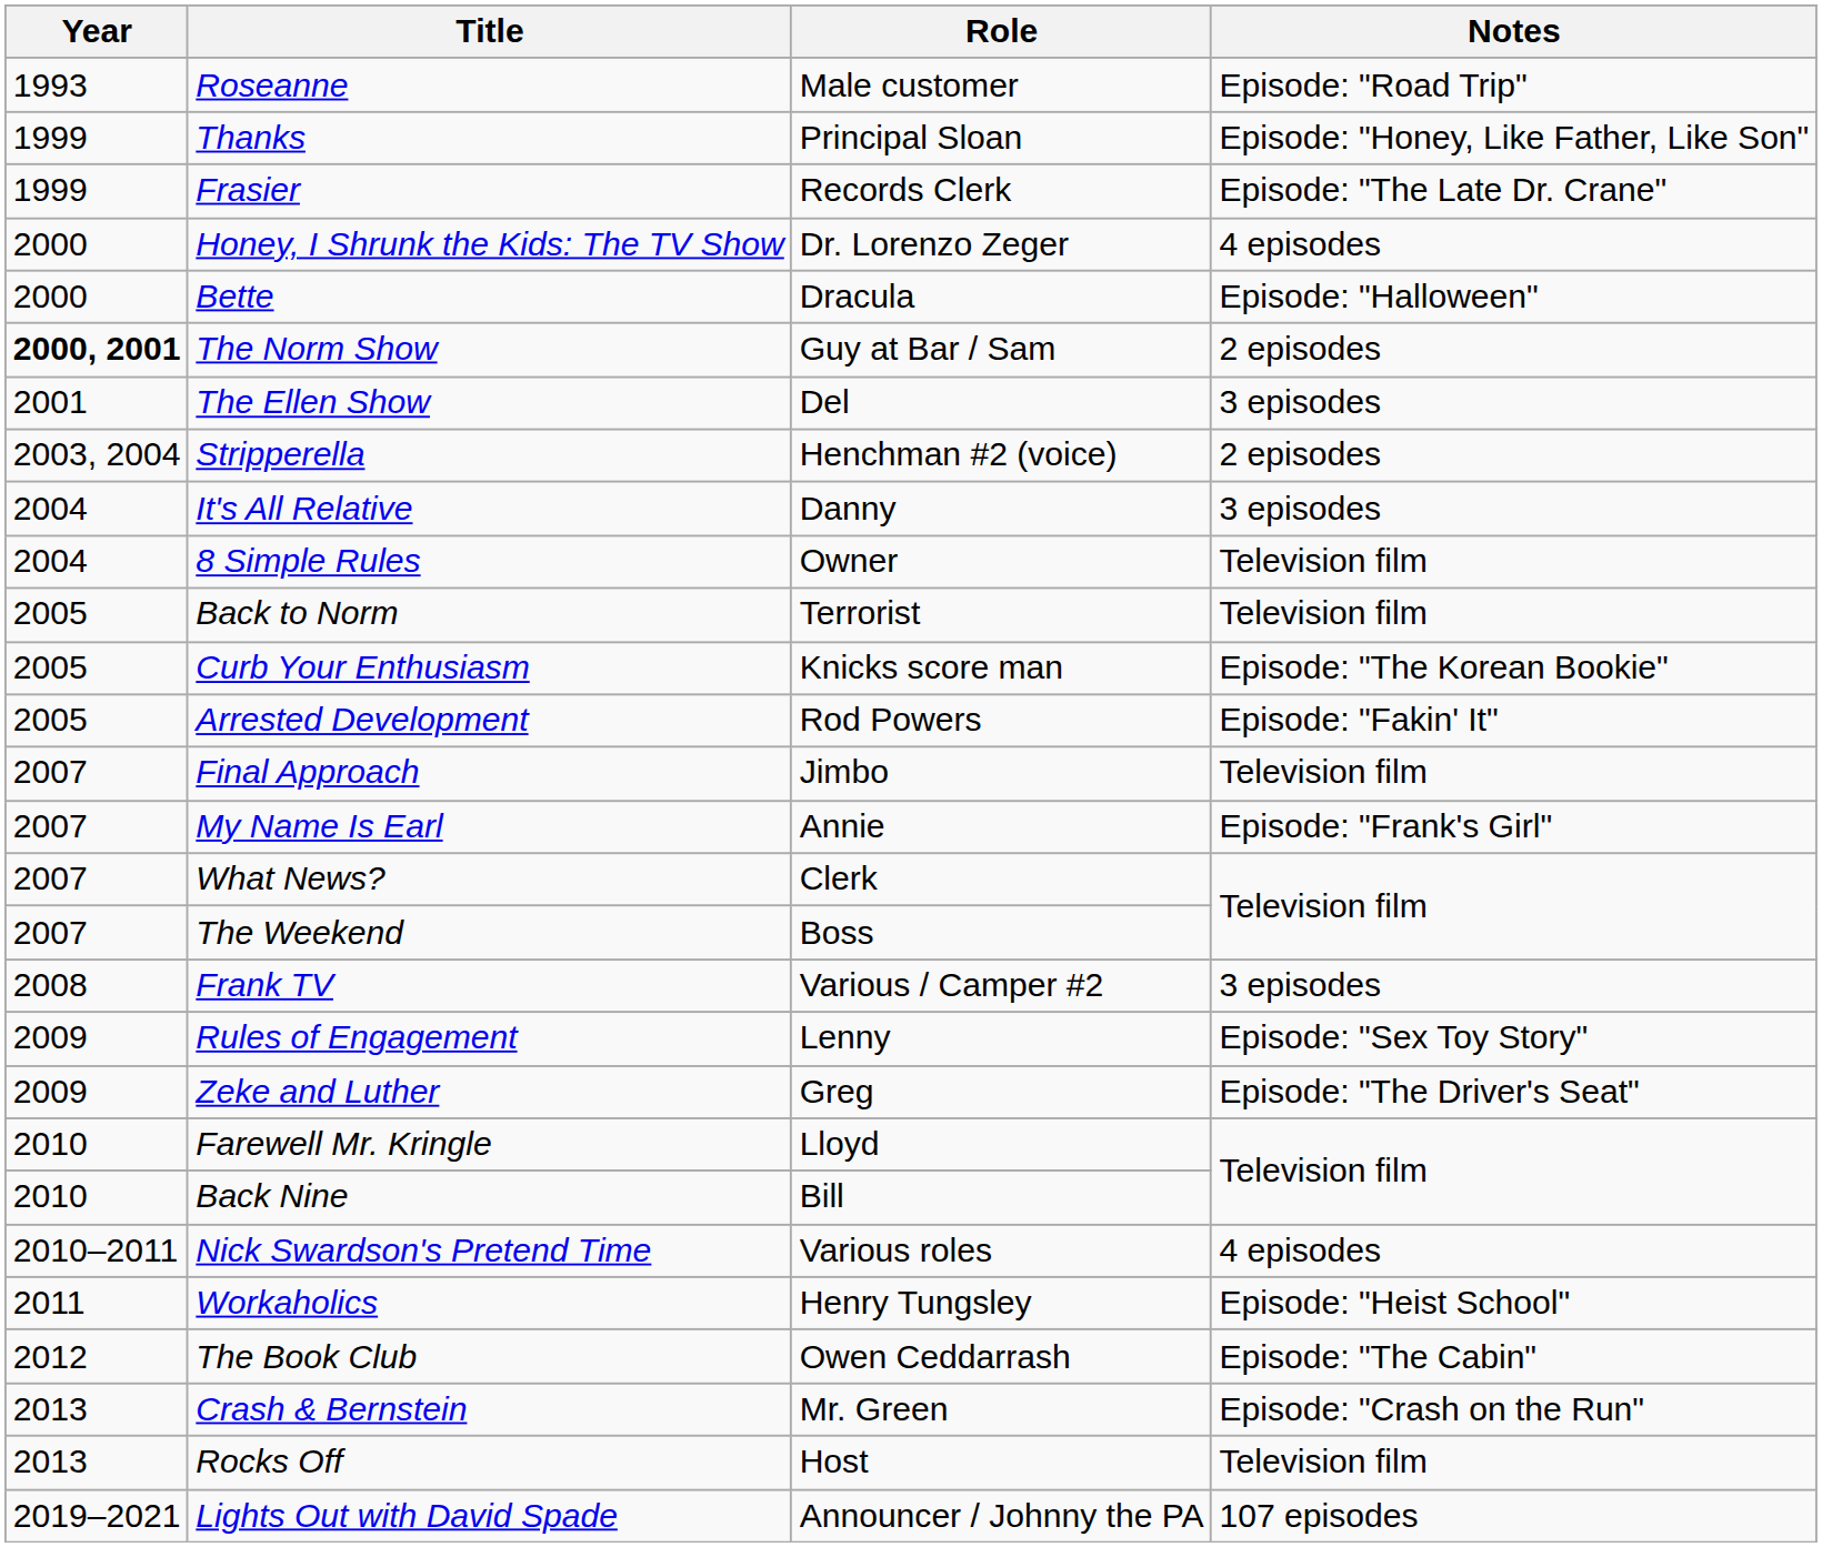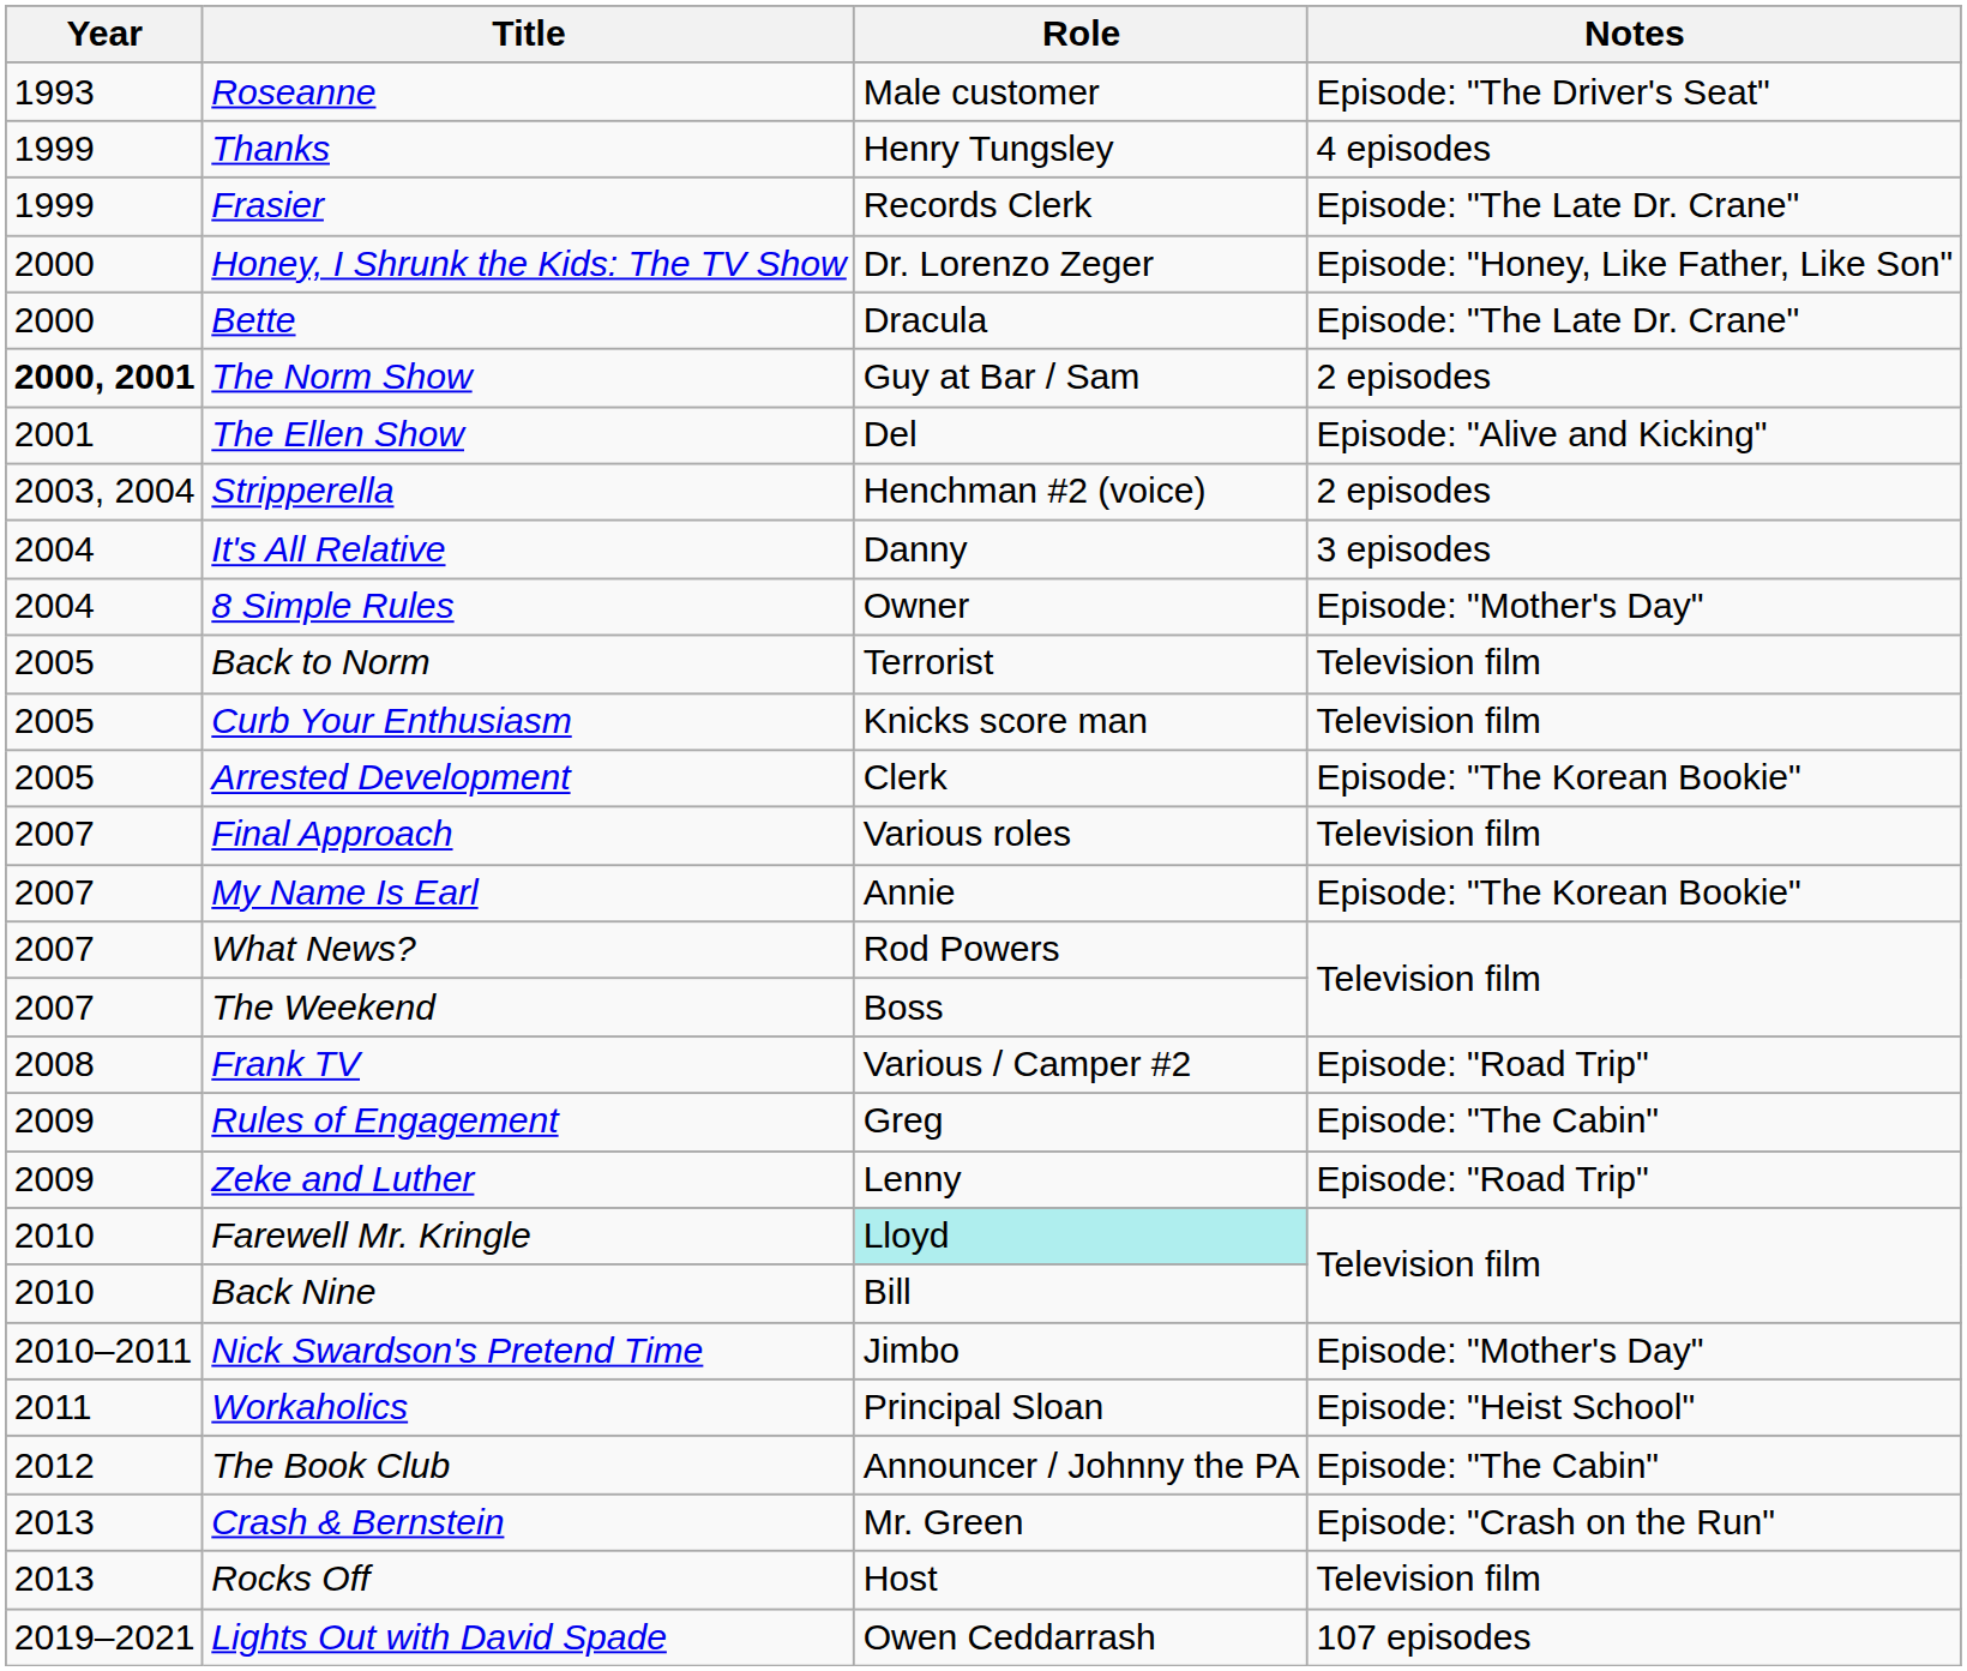 <table class="wikitable sortable">
 <tr>
 <th>Year</th>
 <th>Title</th>
 <th>Role</th>
 <th>Notes</th>
 </tr>
 <tr>
 <td>1993</td>
 <td><em><a href='#'>Roseanne</a></em></td>
 <td>Male customer</td>
-<td>Episode: "Road Trip"</td>
+<td>Episode: "The Driver's Seat"</td>
 </tr>
 <tr>
 <td>1999</td>
 <td><a href='#'><em>Thanks</em></a></td>
-<td>Principal Sloan</td>
-<td>Episode: "Honey, Like Father, Like Son"</td>
+<td>Henry Tungsley</td>
+<td>4 episodes</td>
 </tr>
 <tr>
 <td>1999</td>
 <td><em><a href='#'>Frasier</a></em></td>
 <td>Records Clerk</td>
 <td>Episode: "The Late Dr. Crane"</td>
 </tr>
 <tr>
 <td>2000</td>
 <td><em><a href='#'>Honey, I Shrunk the Kids: The TV Show</a></em></td>
 <td>Dr. Lorenzo Zeger</td>
-<td>4 episodes</td>
+<td>Episode: "Honey, Like Father, Like Son"</td>
 </tr>
 <tr>
 <td>2000</td>
 <td><a href='#'><em>Bette</em></a></td>
 <td>Dracula</td>
-<td>Episode: "Halloween"</td>
+<td>Episode: "The Late Dr. Crane"</td>
 </tr>
 <tr>
 <td><strong>2000, 2001</strong></td>
 <td><em><a href='#'>The Norm Show</a></em></td>
 <td>Guy at Bar / Sam</td>
 <td>2 episodes</td>
 </tr>
 <tr>
 <td>2001</td>
 <td><em><a href='#'>The Ellen Show</a></em></td>
 <td>Del</td>
-<td>3 episodes</td>
+<td>Episode: "Alive and Kicking"</td>
 </tr>
 <tr>
 <td>2003, 2004</td>
 <td><em><a href='#'>Stripperella</a></em></td>
 <td>Henchman #2 (voice)</td>
 <td>2 episodes</td>
 </tr>
 <tr>
 <td>2004</td>
 <td><em><a href='#'>It's All Relative</a></em></td>
 <td>Danny</td>
 <td>3 episodes</td>
 </tr>
 <tr>
 <td>2004</td>
 <td><em><a href='#'>8 Simple Rules</a></em></td>
 <td>Owner</td>
-<td>Television film</td>
+<td>Episode: "Mother's Day"</td>
 </tr>
 <tr>
 <td>2005</td>
 <td><em>Back to Norm</em></td>
 <td>Terrorist</td>
 <td>Television film</td>
 </tr>
 <tr>
 <td>2005</td>
 <td><em><a href='#'>Curb Your Enthusiasm</a></em></td>
 <td>Knicks score man</td>
-<td>Episode: "The Korean Bookie"</td>
+<td>Television film</td>
 </tr>
 <tr>
 <td>2005</td>
 <td><em><a href='#'>Arrested Development</a></em></td>
-<td>Rod Powers</td>
-<td>Episode: "Fakin' It"</td>
+<td>Clerk</td>
+<td>Episode: "The Korean Bookie"</td>
 </tr>
 <tr>
 <td>2007</td>
 <td><a href='#'><em>Final Approach</em></a></td>
-<td>Jimbo</td>
+<td>Various roles</td>
 <td>Television film</td>
 </tr>
 <tr>
 <td>2007</td>
 <td><em><a href='#'>My Name Is Earl</a></em></td>
 <td>Annie</td>
-<td>Episode: "Frank's Girl"</td>
+<td>Episode: "The Korean Bookie"</td>
 </tr>
 <tr>
 <td>2007</td>
 <td><em>What News?</em></td>
-<td>Clerk</td>
+<td>Rod Powers</td>
 <td rowspan="2">Television film</td>
 </tr>
 <tr>
 <td>2007</td>
 <td><em>The Weekend</em></td>
 <td>Boss</td>
 </tr>
 <tr>
 <td>2008</td>
 <td><em><a href='#'>Frank TV</a></em></td>
 <td>Various / Camper #2</td>
-<td>3 episodes</td>
+<td>Episode: "Road Trip"</td>
 </tr>
 <tr>
 <td>2009</td>
 <td><a href='#'><em>Rules of Engagement</em></a></td>
-<td>Lenny</td>
-<td>Episode: "Sex Toy Story"</td>
+<td>Greg</td>
+<td>Episode: "The Cabin"</td>
 </tr>
 <tr>
 <td>2009</td>
 <td><em><a href='#'>Zeke and Luther</a></em></td>
-<td>Greg</td>
-<td>Episode: "The Driver's Seat"</td>
+<td>Lenny</td>
+<td>Episode: "Road Trip"</td>
 </tr>
 <tr>
 <td>2010</td>
 <td><em>Farewell Mr. Kringle</em></td>
-<td>Lloyd</td>
+<td style="background: paleturquoise;">Lloyd</td>
 <td rowspan="2">Television film</td>
 </tr>
 <tr>
 <td>2010</td>
 <td><em>Back Nine</em></td>
 <td>Bill</td>
 </tr>
 <tr>
 <td>2010–2011</td>
 <td><em><a href='#'>Nick Swardson's Pretend Time</a></em></td>
-<td>Various roles</td>
-<td>4 episodes</td>
+<td>Jimbo</td>
+<td>Episode: "Mother's Day"</td>
 </tr>
 <tr>
 <td>2011</td>
 <td><em><a href='#'>Workaholics</a></em></td>
-<td>Henry Tungsley</td>
+<td>Principal Sloan</td>
 <td>Episode: "Heist School"</td>
 </tr>
 <tr>
 <td>2012</td>
 <td><em>The Book Club</em></td>
-<td>Owen Ceddarrash</td>
+<td>Announcer / Johnny the PA</td>
 <td>Episode: "The Cabin"</td>
 </tr>
 <tr>
 <td>2013</td>
 <td><em><a href='#'>Crash & Bernstein</a></em></td>
 <td>Mr. Green</td>
 <td>Episode: "Crash on the Run"</td>
 </tr>
 <tr>
 <td>2013</td>
 <td><em>Rocks Off</em></td>
 <td>Host</td>
 <td>Television film</td>
 </tr>
 <tr>
 <td>2019–2021</td>
 <td><em><a href='#'>Lights Out with David Spade</a></em></td>
-<td>Announcer / Johnny the PA</td>
+<td>Owen Ceddarrash</td>
 <td>107 episodes</td>
 </tr>
 </table>
